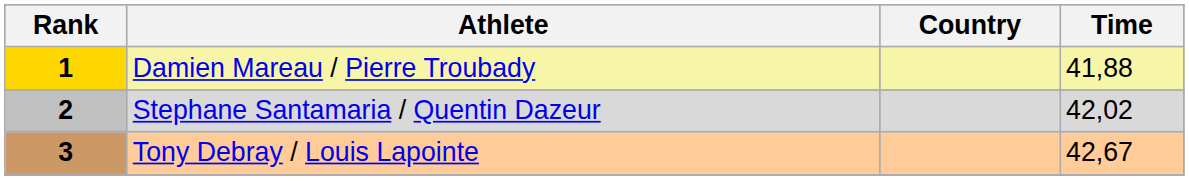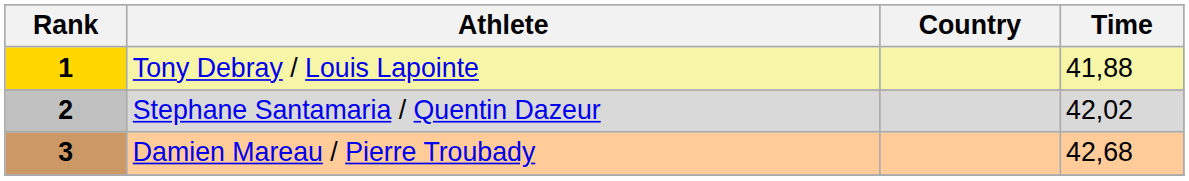 <table class="wikitable" width=80% style="font-size:100%; text-align:left;">
 <tr>
 <th>Rank</th>
 <th>Athlete</th>
 <th>Country</th>
 <th>Time</th>
 </tr>
 <tr align="center" valign="top" bgcolor="#F7F6A8">
 <th style="background:#ffd700;">1</th>
-<td align="left"><a href='#'>Damien Mareau</a> / <a href='#'>Pierre Troubady</a></td>
+<td align="left"><a href='#'>Tony Debray</a> / <a href='#'>Louis Lapointe</a></td>
 <td align="left"></td>
 <td align="left">41,88</td>
 </tr>
 <tr align="center" valign="top" bgcolor="#D9D9D9">
 <th style="background:#c0c0c0;">2</th>
 <td align="left"><a href='#'>Stephane Santamaria</a> / <a href='#'>Quentin Dazeur</a></td>
 <td align="left"></td>
 <td align="left">42,02</td>
 </tr>
 <tr align="center" valign="top" bgcolor="#FFCC99">
 <th style="background:#cc9966;">3</th>
-<td align="left"><a href='#'>Tony Debray</a> / <a href='#'>Louis Lapointe</a></td>
+<td align="left"><a href='#'>Damien Mareau</a> / <a href='#'>Pierre Troubady</a></td>
 <td align="left"></td>
-<td align="left">42,67</td>
+<td align="left">42,68</td>
 </tr>
 <tr align="center" valign="top" bgcolor="#FFFFFF">
 </tr>
 </table>
